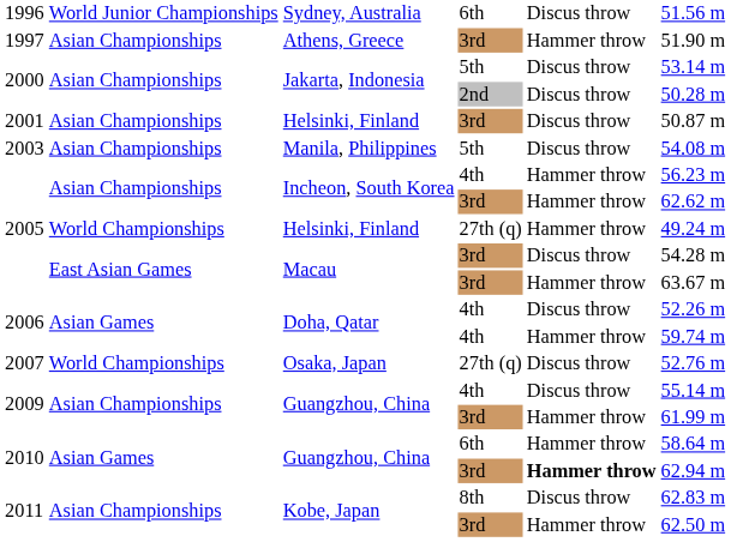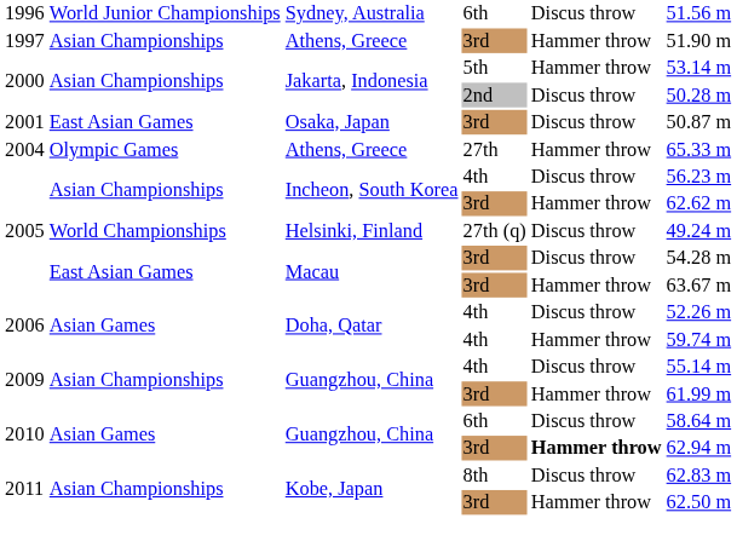 <table>
 <tr>
 <td>1996</td>
 <td><a href='#'>World Junior Championships</a></td>
 <td><a href='#'>Sydney, Australia</a></td>
 <td>6th</td>
 <td>Discus throw</td>
 <td><a href='#'>51.56 m</a></td>
 </tr>
 <tr>
 <td>1997</td>
 <td><a href='#'>Asian Championships</a></td>
 <td><a href='#'>Athens, Greece</a></td>
 <td bgcolor="cc9966">3rd</td>
 <td>Hammer throw</td>
 <td>51.90 m</td>
 </tr>
 <tr>
 <td rowspan=2>2000</td>
 <td rowspan=2><a href='#'>Asian Championships</a></td>
 <td rowspan=2><a href='#'>Jakarta</a>, <a href='#'>Indonesia</a></td>
 <td>5th</td>
-<td>Discus throw</td>
+<td>Hammer throw</td>
 <td><a href='#'>53.14 m</a></td>
 </tr>
 <tr>
 <td bgcolor="silver">2nd</td>
 <td>Discus throw</td>
 <td><a href='#'>50.28 m</a></td>
 </tr>
 <tr>
 <td>2001</td>
-<td><a href='#'>Asian Championships</a></td>
-<td><a href='#'>Helsinki, Finland</a></td>
+<td><a href='#'>East Asian Games</a></td>
+<td><a href='#'>Osaka, Japan</a></td>
 <td bgcolor="cc9966">3rd</td>
 <td>Discus throw</td>
 <td>50.87 m</td>
 </tr>
 <tr>
-<td>2003</td>
-<td><a href='#'>Asian Championships</a></td>
-<td><a href='#'>Manila</a>, <a href='#'>Philippines</a></td>
-<td>5th</td>
-<td>Discus throw</td>
-<td><a href='#'>54.08 m</a></td>
+<td>2004</td>
+<td><a href='#'>Olympic Games</a></td>
+<td><a href='#'>Athens, Greece</a></td>
+<td>27th</td>
+<td>Hammer throw</td>
+<td><a href='#'>65.33 m</a></td>
 </tr>
 <tr>
 <td rowspan=5>2005</td>
 <td rowspan=2><a href='#'>Asian Championships</a></td>
 <td rowspan=2><a href='#'>Incheon</a>, <a href='#'>South Korea</a></td>
 <td>4th</td>
-<td>Hammer throw</td>
+<td>Discus throw</td>
 <td><a href='#'>56.23 m</a></td>
 </tr>
 <tr>
 <td bgcolor="cc9966">3rd</td>
 <td>Hammer throw</td>
 <td><a href='#'>62.62 m</a></td>
 </tr>
 <tr>
 <td><a href='#'>World Championships</a></td>
 <td><a href='#'>Helsinki, Finland</a></td>
 <td>27th (q)</td>
-<td>Hammer throw</td>
+<td>Discus throw</td>
 <td><a href='#'>49.24 m</a></td>
 </tr>
 <tr>
 <td rowspan=2><a href='#'>East Asian Games</a></td>
 <td rowspan=2><a href='#'>Macau</a></td>
 <td bgcolor="cc9966">3rd</td>
 <td>Discus throw</td>
 <td>54.28 m</td>
 </tr>
 <tr>
 <td bgcolor="cc9966">3rd</td>
 <td>Hammer throw</td>
 <td>63.67 m</td>
 </tr>
 <tr>
 <td rowspan=2>2006</td>
 <td rowspan=2><a href='#'>Asian Games</a></td>
 <td rowspan=2><a href='#'>Doha, Qatar</a></td>
 <td>4th</td>
 <td>Discus throw</td>
 <td><a href='#'>52.26 m</a></td>
 </tr>
 <tr>
 <td>4th</td>
 <td>Hammer throw</td>
 <td><a href='#'>59.74 m</a></td>
 </tr>
 <tr>
-<td>2007</td>
-<td><a href='#'>World Championships</a></td>
-<td><a href='#'>Osaka, Japan</a></td>
-<td>27th (q)</td>
-<td>Discus throw</td>
-<td><a href='#'>52.76 m</a></td>
-</tr>
-<tr>
 <td rowspan=2>2009</td>
 <td rowspan=2><a href='#'>Asian Championships</a></td>
 <td rowspan=2><a href='#'>Guangzhou, China</a></td>
 <td>4th</td>
 <td>Discus throw</td>
 <td><a href='#'>55.14 m</a></td>
 </tr>
 <tr>
 <td bgcolor=cc9966>3rd</td>
 <td>Hammer throw</td>
 <td><a href='#'>61.99 m</a></td>
 </tr>
 <tr>
 <td rowspan=2>2010</td>
 <td rowspan=2><a href='#'>Asian Games</a></td>
 <td rowspan=2><a href='#'>Guangzhou, China</a></td>
 <td>6th</td>
-<td>Hammer throw</td>
+<td>Discus throw</td>
 <td><a href='#'>58.64 m</a></td>
 </tr>
 <tr>
 <td bgcolor=cc9966>3rd</td>
 <td><strong>Hammer throw</strong></td>
 <td><a href='#'>62.94 m</a></td>
 </tr>
 <tr>
 <td rowspan=2>2011</td>
 <td rowspan=2><a href='#'>Asian Championships</a></td>
 <td rowspan=2><a href='#'>Kobe, Japan</a></td>
 <td>8th</td>
 <td>Discus throw</td>
 <td><a href='#'>62.83 m</a></td>
 </tr>
 <tr>
 <td bgcolor=cc9966>3rd</td>
 <td>Hammer throw</td>
 <td><a href='#'>62.50 m</a></td>
 </tr>
 </table>
